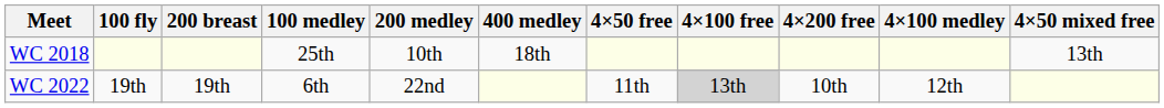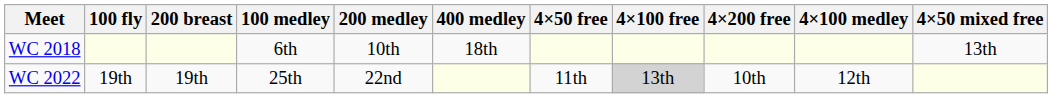 <table class="sortable wikitable">
 <tr>
 <th>Meet</th>
 <th class="unsortable">100 fly</th>
 <th class="unsortable">200 breast</th>
 <th class="unsortable">100 medley</th>
 <th class="unsortable">200 medley</th>
 <th class="unsortable">400 medley</th>
 <th class="unsortable">4×50 free</th>
 <th class="unsortable">4×100 free</th>
 <th class="unsortable">4×200 free</th>
 <th class="unsortable">4×100 medley</th>
 <th class="unsortable">4×50 mixed free</th>
 </tr>
 <tr>
 <td><a href='#'>WC 2018</a></td>
 <td style="background:#fdffe7"></td>
 <td style="background:#fdffe7"></td>
-<td align="center">25th</td>
+<td align="center">6th</td>
 <td align="center">10th</td>
 <td align="center">18th</td>
 <td style="background:#fdffe7"></td>
 <td style="background:#fdffe7"></td>
 <td style="background:#fdffe7"></td>
 <td style="background:#fdffe7"></td>
 <td align="center">13th</td>
 </tr>
 <tr>
 <td><a href='#'>WC 2022</a></td>
 <td align="center">19th</td>
 <td align="center">19th</td>
-<td align="center">6th</td>
+<td align="center">25th</td>
 <td align="center">22nd</td>
 <td style="background:#fdffe7"></td>
 <td align="center">11th</td>
 <td align="center" style="background: lightgrey;">13th</td>
 <td align="center">10th</td>
 <td align="center">12th</td>
 <td style="background:#fdffe7"></td>
 </tr>
 </table>
